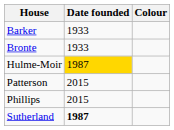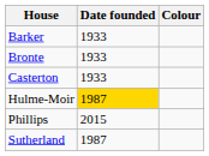 <table class="wikitable">
 <tr>
 <th>House</th>
 <th>Date founded</th>
 <th>Colour</th>
 </tr>
 <tr>
 <td><a href='#'>Barker</a></td>
 <td>1933</td>
 <td></td>
 </tr>
 <tr>
 <td><a href='#'>Bronte</a></td>
 <td>1933</td>
 <td></td>
 </tr>
 <tr>
-<td>Hulme-Moir</td>
-<td style="background: gold;">1987</td>
+<td><a href='#'>Casterton</a></td>
+<td>1933</td>
 <td></td>
 </tr>
 <tr>
-<td>Patterson</td>
-<td>2015</td>
+<td>Hulme-Moir</td>
+<td style="background: gold;">1987</td>
 <td></td>
 </tr>
 <tr>
 <td>Phillips</td>
 <td>2015</td>
 <td></td>
 </tr>
 <tr>
 <td><a href='#'>Sutherland</a></td>
-<td><strong>1987</strong></td>
+<td>1987</td>
 <td></td>
 </tr>
 </table>
